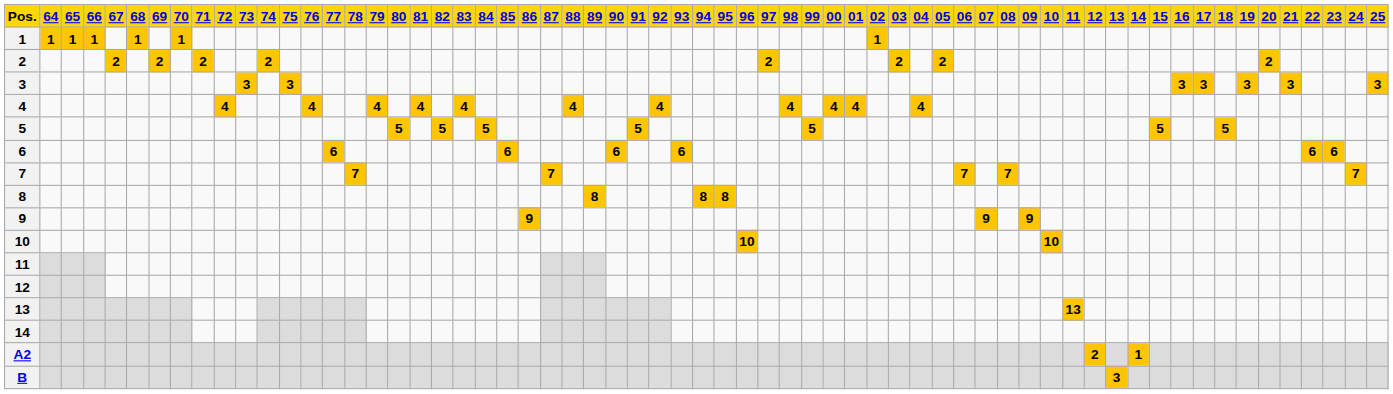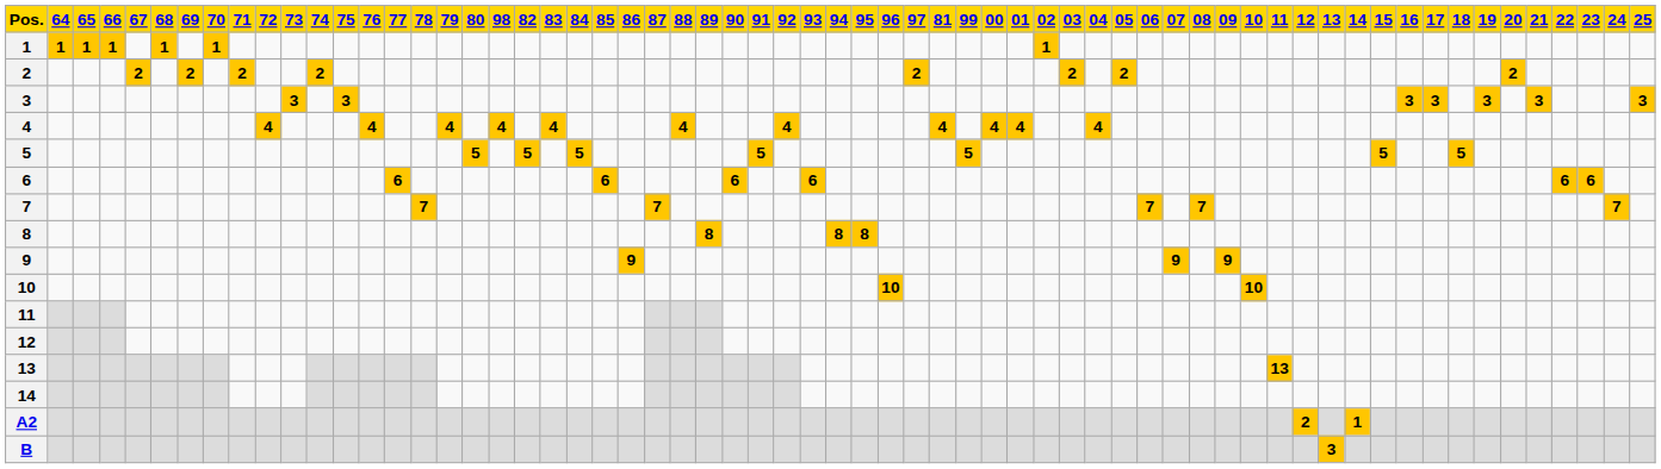 <table class="wikitable" style="text-align: center; font-size:80%">
 <tr>
 <th style="color:black; background:#FFD700;">Pos.</th>
 <th style="color:black; background:#FFD700;"><a href='#'>64</a></th>
 <th style="color:black; background:#FFD700;"><a href='#'>65</a></th>
 <th style="color:black; background:#FFD700;"><a href='#'>66</a></th>
 <th style="color:black; background:#FFD700;"><a href='#'>67</a></th>
 <th style="color:black; background:#FFD700;"><a href='#'>68</a></th>
 <th style="color:black; background:#FFD700;"><a href='#'>69</a></th>
 <th style="color:black; background:#FFD700;"><a href='#'>70</a></th>
 <th style="color:black; background:#FFD700;"><a href='#'>71</a></th>
 <th style="color:black; background:#FFD700;"><a href='#'>72</a></th>
 <th style="color:black; background:#FFD700;"><a href='#'>73</a></th>
 <th style="color:black; background:#FFD700;"><a href='#'>74</a></th>
 <th style="color:black; background:#FFD700;"><a href='#'>75</a></th>
 <th style="color:black; background:#FFD700;"><a href='#'>76</a></th>
 <th style="color:black; background:#FFD700;"><a href='#'>77</a></th>
 <th style="color:black; background:#FFD700;"><a href='#'>78</a></th>
 <th style="color:black; background:#FFD700;"><a href='#'>79</a></th>
 <th style="color:black; background:#FFD700;"><a href='#'>80</a></th>
-<th style="color:black; background:#FFD700;"><a href='#'>81</a></th>
+<th style="color:black; background:#FFD700;"><a href='#'>98</a></th>
 <th style="color:black; background:#FFD700;"><a href='#'>82</a></th>
 <th style="color:black; background:#FFD700;"><a href='#'>83</a></th>
 <th style="color:black; background:#FFD700;"><a href='#'>84</a></th>
 <th style="color:black; background:#FFD700;"><a href='#'>85</a></th>
 <th style="color:black; background:#FFD700;"><a href='#'>86</a></th>
 <th style="color:black; background:#FFD700;"><a href='#'>87</a></th>
 <th style="color:black; background:#FFD700;"><a href='#'>88</a></th>
 <th style="color:black; background:#FFD700;"><a href='#'>89</a></th>
 <th style="color:black; background:#FFD700;"><a href='#'>90</a></th>
 <th style="color:black; background:#FFD700;"><a href='#'>91</a></th>
 <th style="color:black; background:#FFD700;"><a href='#'>92</a></th>
 <th style="color:black; background:#FFD700;"><a href='#'>93</a></th>
 <th style="color:black; background:#FFD700;"><a href='#'>94</a></th>
 <th style="color:black; background:#FFD700;"><a href='#'>95</a></th>
 <th style="color:black; background:#FFD700;"><a href='#'>96</a></th>
 <th style="color:black; background:#FFD700;"><a href='#'>97</a></th>
-<th style="color:black; background:#FFD700;"><a href='#'>98</a></th>
+<th style="color:black; background:#FFD700;"><a href='#'>81</a></th>
 <th style="color:black; background:#FFD700;"><a href='#'>99</a></th>
 <th style="color:black; background:#FFD700;"><a href='#'>00</a></th>
 <th style="color:black; background:#FFD700;"><a href='#'>01</a></th>
 <th style="color:black; background:#FFD700;"><a href='#'>02</a></th>
 <th style="color:black; background:#FFD700;"><a href='#'>03</a></th>
 <th style="color:black; background:#FFD700;"><a href='#'>04</a></th>
 <th style="color:black; background:#FFD700;"><a href='#'>05</a></th>
 <th style="color:black; background:#FFD700;"><a href='#'>06</a></th>
 <th style="color:black; background:#FFD700;"><a href='#'>07</a></th>
 <th style="color:black; background:#FFD700;"><a href='#'>08</a></th>
 <th style="color:black; background:#FFD700;"><a href='#'>09</a></th>
 <th style="color:black; background:#FFD700;"><a href='#'>10</a></th>
 <th style="color:black; background:#FFD700;"><a href='#'>11</a></th>
 <th style="color:black; background:#FFD700;"><a href='#'>12</a></th>
 <th style="color:black; background:#FFD700;"><a href='#'>13</a></th>
 <th style="color:black; background:#FFD700;"><a href='#'>14</a></th>
 <th style="color:black; background:#FFD700;"><a href='#'>15</a></th>
 <th style="color:black; background:#FFD700;"><a href='#'>16</a></th>
 <th style="color:black; background:#FFD700;"><a href='#'>17</a></th>
 <th style="color:black; background:#FFD700;"><a href='#'>18</a></th>
 <th style="color:black; background:#FFD700;"><a href='#'>19</a></th>
 <th style="color:black; background:#FFD700;"><a href='#'>20</a></th>
 <th style="color:black; background:#FFD700;"><a href='#'>21</a></th>
 <th style="color:black; background:#FFD700;"><a href='#'>22</a></th>
 <th style="color:black; background:#FFD700;"><a href='#'>23</a></th>
 <th style="color:black; background:#FFD700;"><a href='#'>24</a></th>
 <th style="color:black; background:#FFD700;"><a href='#'>25</a></th>
 </tr>
 <tr>
 <th>1</th>
 <td style="background:#FFC600;"><strong>1</strong></td>
 <td style="background:#FFC600;"><strong>1</strong></td>
 <td style="background:#FFC600;"><strong>1</strong></td>
 <td></td>
 <td style="background:#FFC600;"><strong>1</strong></td>
 <td></td>
 <td style="background:#FFC600;"><strong>1</strong></td>
 <td></td>
 <td></td>
 <td></td>
 <td></td>
 <td></td>
 <td></td>
 <td></td>
 <td></td>
 <td></td>
 <td></td>
 <td></td>
 <td></td>
 <td></td>
 <td></td>
 <td></td>
 <td></td>
 <td></td>
 <td></td>
 <td></td>
 <td></td>
 <td></td>
 <td></td>
 <td></td>
 <td></td>
 <td></td>
 <td></td>
 <td></td>
 <td></td>
 <td></td>
 <td></td>
 <td></td>
 <td style="background:#FFC600;"><strong>1</strong></td>
 <td></td>
 <td></td>
 <td></td>
 <td></td>
 <td></td>
 <td></td>
 <td></td>
 <td></td>
 <td></td>
 <td></td>
 <td></td>
 <td></td>
 <td></td>
 <td></td>
 <td></td>
 <td></td>
 <td></td>
 <td></td>
 <td></td>
 <td></td>
 <td></td>
 <td></td>
 <td></td>
 </tr>
 <tr>
 <th>2</th>
 <td></td>
 <td></td>
 <td></td>
 <td style="background:#FFC600;"><strong>2</strong></td>
 <td></td>
 <td style="background:#FFC600;"><strong>2</strong></td>
 <td></td>
 <td style="background:#FFC600;"><strong>2</strong></td>
 <td></td>
 <td></td>
 <td style="background:#FFC600;"><strong>2</strong></td>
 <td></td>
 <td></td>
 <td></td>
 <td></td>
 <td></td>
 <td></td>
 <td></td>
 <td></td>
 <td></td>
 <td></td>
 <td></td>
 <td></td>
 <td></td>
 <td></td>
 <td></td>
 <td></td>
 <td></td>
 <td></td>
 <td></td>
 <td></td>
 <td></td>
 <td></td>
 <td style="background:#FFC600;"><strong>2</strong></td>
 <td></td>
 <td></td>
 <td></td>
 <td></td>
 <td></td>
 <td style="background:#FFC600;"><strong>2</strong></td>
 <td></td>
 <td style="background:#FFC600;"><strong>2</strong></td>
 <td></td>
 <td></td>
 <td></td>
 <td></td>
 <td></td>
 <td></td>
 <td></td>
 <td></td>
 <td></td>
 <td></td>
 <td></td>
 <td></td>
 <td></td>
 <td></td>
 <td style="background:#FFC600;"><strong>2</strong></td>
 <td></td>
 <td></td>
 <td></td>
 <td></td>
 <td></td>
 </tr>
 <tr>
 <th>3</th>
 <td></td>
 <td></td>
 <td></td>
 <td></td>
 <td></td>
 <td></td>
 <td></td>
 <td></td>
 <td></td>
 <td style="background:#FFC600;"><strong>3</strong></td>
 <td></td>
 <td style="background:#FFC600;"><strong>3</strong></td>
 <td></td>
 <td></td>
 <td></td>
 <td></td>
 <td></td>
 <td></td>
 <td></td>
 <td></td>
 <td></td>
 <td></td>
 <td></td>
 <td></td>
 <td></td>
 <td></td>
 <td></td>
 <td></td>
 <td></td>
 <td></td>
 <td></td>
 <td></td>
 <td></td>
 <td></td>
 <td></td>
 <td></td>
 <td></td>
 <td></td>
 <td></td>
 <td></td>
 <td></td>
 <td></td>
 <td></td>
 <td></td>
 <td></td>
 <td></td>
 <td></td>
 <td></td>
 <td></td>
 <td></td>
 <td></td>
 <td></td>
 <td style="background:#FFC600;"><strong>3</strong></td>
 <td style="background:#FFC600;"><strong>3</strong></td>
 <td></td>
 <td style="background:#FFC600;"><strong>3</strong></td>
 <td></td>
 <td style="background:#FFC600;"><strong>3</strong></td>
 <td></td>
 <td></td>
 <td></td>
 <td style="background:#FFC600;"><strong>3</strong></td>
 </tr>
 <tr>
 <th>4</th>
 <td></td>
 <td></td>
 <td></td>
 <td></td>
 <td></td>
 <td></td>
 <td></td>
 <td></td>
 <td style="background:#FFC600;"><strong>4</strong></td>
 <td></td>
 <td></td>
 <td></td>
 <td style="background:#FFC600;"><strong>4</strong></td>
 <td></td>
 <td></td>
 <td style="background:#FFC600;"><strong>4</strong></td>
 <td></td>
 <td style="background:#FFC600;"><strong>4</strong></td>
 <td></td>
 <td style="background:#FFC600;"><strong>4</strong></td>
 <td></td>
 <td></td>
 <td></td>
 <td></td>
 <td style="background:#FFC600;"><strong>4</strong></td>
 <td></td>
 <td></td>
 <td></td>
 <td style="background:#FFC600;"><strong>4</strong></td>
 <td></td>
 <td></td>
 <td></td>
 <td></td>
 <td></td>
 <td style="background:#FFC600;"><strong>4</strong></td>
 <td></td>
 <td style="background:#FFC600;"><strong>4</strong></td>
 <td style="background:#FFC600;"><strong>4</strong></td>
 <td></td>
 <td></td>
 <td style="background:#FFC600;"><strong>4</strong></td>
 <td></td>
 <td></td>
 <td></td>
 <td></td>
 <td></td>
 <td></td>
 <td></td>
 <td></td>
 <td></td>
 <td></td>
 <td></td>
 <td></td>
 <td></td>
 <td></td>
 <td></td>
 <td></td>
 <td></td>
 <td></td>
 <td></td>
 <td></td>
 <td></td>
 </tr>
 <tr>
 <th>5</th>
 <td></td>
 <td></td>
 <td></td>
 <td></td>
 <td></td>
 <td></td>
 <td></td>
 <td></td>
 <td></td>
 <td></td>
 <td></td>
 <td></td>
 <td></td>
 <td></td>
 <td></td>
 <td></td>
 <td style="background:#FFC600;"><strong>5</strong></td>
 <td></td>
 <td style="background:#FFC600;"><strong>5</strong></td>
 <td></td>
 <td style="background:#FFC600;"><strong>5</strong></td>
 <td></td>
 <td></td>
 <td></td>
 <td></td>
 <td></td>
 <td></td>
 <td style="background:#FFC600;"><strong>5</strong></td>
 <td></td>
 <td></td>
 <td></td>
 <td></td>
 <td></td>
 <td></td>
 <td></td>
 <td style="background:#FFC600;"><strong>5</strong></td>
 <td></td>
 <td></td>
 <td></td>
 <td></td>
 <td></td>
 <td></td>
 <td></td>
 <td></td>
 <td></td>
 <td></td>
 <td></td>
 <td></td>
 <td></td>
 <td></td>
 <td></td>
 <td style="background:#FFC600;"><strong>5</strong></td>
 <td></td>
 <td></td>
 <td style="background:#FFC600;"><strong>5</strong></td>
 <td></td>
 <td></td>
 <td></td>
 <td></td>
 <td></td>
 <td></td>
 <td></td>
 </tr>
 <tr>
 <th>6</th>
 <td></td>
 <td></td>
 <td></td>
 <td></td>
 <td></td>
 <td></td>
 <td></td>
 <td></td>
 <td></td>
 <td></td>
 <td></td>
 <td></td>
 <td></td>
 <td style="background:#FFC600;"><strong>6</strong></td>
 <td></td>
 <td></td>
 <td></td>
 <td></td>
 <td></td>
 <td></td>
 <td></td>
 <td style="background:#FFC600;"><strong>6</strong></td>
 <td></td>
 <td></td>
 <td></td>
 <td></td>
 <td style="background:#FFC600;"><strong>6</strong></td>
 <td></td>
 <td></td>
 <td style="background:#FFC600;"><strong>6</strong></td>
 <td></td>
 <td></td>
 <td></td>
 <td></td>
 <td></td>
 <td></td>
 <td></td>
 <td></td>
 <td></td>
 <td></td>
 <td></td>
 <td></td>
 <td></td>
 <td></td>
 <td></td>
 <td></td>
 <td></td>
 <td></td>
 <td></td>
 <td></td>
 <td></td>
 <td></td>
 <td></td>
 <td></td>
 <td></td>
 <td></td>
 <td></td>
 <td></td>
 <td style="background:#FFC600;"><strong>6</strong></td>
 <td style="background:#FFC600;"><strong>6</strong></td>
 <td></td>
 <td></td>
 </tr>
 <tr>
 <th>7</th>
 <td></td>
 <td></td>
 <td></td>
 <td></td>
 <td></td>
 <td></td>
 <td></td>
 <td></td>
 <td></td>
 <td></td>
 <td></td>
 <td></td>
 <td></td>
 <td></td>
 <td style="background:#FFC600;"><strong>7</strong></td>
 <td></td>
 <td></td>
 <td></td>
 <td></td>
 <td></td>
 <td></td>
 <td></td>
 <td></td>
 <td style="background:#FFC600;"><strong>7</strong></td>
 <td></td>
 <td></td>
 <td></td>
 <td></td>
 <td></td>
 <td></td>
 <td></td>
 <td></td>
 <td></td>
 <td></td>
 <td></td>
 <td></td>
 <td></td>
 <td></td>
 <td></td>
 <td></td>
 <td></td>
 <td></td>
 <td style="background:#FFC600;"><strong>7</strong></td>
 <td></td>
 <td style="background:#FFC600;"><strong>7</strong></td>
 <td></td>
 <td></td>
 <td></td>
 <td></td>
 <td></td>
 <td></td>
 <td></td>
 <td></td>
 <td></td>
 <td></td>
 <td></td>
 <td></td>
 <td></td>
 <td></td>
 <td></td>
 <td style="background:#FFC600;"><strong>7</strong></td>
 <td></td>
 </tr>
 <tr>
 <th>8</th>
 <td></td>
 <td></td>
 <td></td>
 <td></td>
 <td></td>
 <td></td>
 <td></td>
 <td></td>
 <td></td>
 <td></td>
 <td></td>
 <td></td>
 <td></td>
 <td></td>
 <td></td>
 <td></td>
 <td></td>
 <td></td>
 <td></td>
 <td></td>
 <td></td>
 <td></td>
 <td></td>
 <td></td>
 <td></td>
 <td style="background:#FFC600;"><strong>8</strong></td>
 <td></td>
 <td></td>
 <td></td>
 <td></td>
 <td style="background:#FFC600;"><strong>8</strong></td>
 <td style="background:#FFC600;"><strong>8</strong></td>
 <td></td>
 <td></td>
 <td></td>
 <td></td>
 <td></td>
 <td></td>
 <td></td>
 <td></td>
 <td></td>
 <td></td>
 <td></td>
 <td></td>
 <td></td>
 <td></td>
 <td></td>
 <td></td>
 <td></td>
 <td></td>
 <td></td>
 <td></td>
 <td></td>
 <td></td>
 <td></td>
 <td></td>
 <td></td>
 <td></td>
 <td></td>
 <td></td>
 <td></td>
 <td></td>
 </tr>
 <tr>
 <th>9</th>
 <td></td>
 <td></td>
 <td></td>
 <td></td>
 <td></td>
 <td></td>
 <td></td>
 <td></td>
 <td></td>
 <td></td>
 <td></td>
 <td></td>
 <td></td>
 <td></td>
 <td></td>
 <td></td>
 <td></td>
 <td></td>
 <td></td>
 <td></td>
 <td></td>
 <td></td>
 <td style="background:#FFC600;"><strong>9</strong></td>
 <td></td>
 <td></td>
 <td></td>
 <td></td>
 <td></td>
 <td></td>
 <td></td>
 <td></td>
 <td></td>
 <td></td>
 <td></td>
 <td></td>
 <td></td>
 <td></td>
 <td></td>
 <td></td>
 <td></td>
 <td></td>
 <td></td>
 <td></td>
 <td style="background:#FFC600;"><strong>9</strong></td>
 <td></td>
 <td style="background:#FFC600;"><strong>9</strong></td>
 <td></td>
 <td></td>
 <td></td>
 <td></td>
 <td></td>
 <td></td>
 <td></td>
 <td></td>
 <td></td>
 <td></td>
 <td></td>
 <td></td>
 <td></td>
 <td></td>
 <td></td>
 <td></td>
 </tr>
 <tr>
 <th>10</th>
 <td></td>
 <td></td>
 <td></td>
 <td></td>
 <td></td>
 <td></td>
 <td></td>
 <td></td>
 <td></td>
 <td></td>
 <td></td>
 <td></td>
 <td></td>
 <td></td>
 <td></td>
 <td></td>
 <td></td>
 <td></td>
 <td></td>
 <td></td>
 <td></td>
 <td></td>
 <td></td>
 <td></td>
 <td></td>
 <td></td>
 <td></td>
 <td></td>
 <td></td>
 <td></td>
 <td></td>
 <td></td>
 <td style="background:#FFC600;"><strong>10</strong></td>
 <td></td>
 <td></td>
 <td></td>
 <td></td>
 <td></td>
 <td></td>
 <td></td>
 <td></td>
 <td></td>
 <td></td>
 <td></td>
 <td></td>
 <td></td>
 <td style="background:#FFC600;"><strong>10</strong></td>
 <td></td>
 <td></td>
 <td></td>
 <td></td>
 <td></td>
 <td></td>
 <td></td>
 <td></td>
 <td></td>
 <td></td>
 <td></td>
 <td></td>
 <td></td>
 <td></td>
 <td></td>
 </tr>
 <tr>
 <th>11</th>
 <td style="background:#dcdcdc"></td>
 <td style="background:#dcdcdc"></td>
 <td style="background:#dcdcdc"></td>
 <td></td>
 <td></td>
 <td></td>
 <td></td>
 <td></td>
 <td></td>
 <td></td>
 <td></td>
 <td></td>
 <td></td>
 <td></td>
 <td></td>
 <td></td>
 <td></td>
 <td></td>
 <td></td>
 <td></td>
 <td></td>
 <td></td>
 <td></td>
 <td style="background:#dcdcdc"></td>
 <td style="background:#dcdcdc"></td>
 <td style="background:#dcdcdc"></td>
 <td></td>
 <td></td>
 <td></td>
 <td></td>
 <td></td>
 <td></td>
 <td></td>
 <td></td>
 <td></td>
 <td></td>
 <td></td>
 <td></td>
 <td></td>
 <td></td>
 <td></td>
 <td></td>
 <td></td>
 <td></td>
 <td></td>
 <td></td>
 <td></td>
 <td></td>
 <td></td>
 <td></td>
 <td></td>
 <td></td>
 <td></td>
 <td></td>
 <td></td>
 <td></td>
 <td></td>
 <td></td>
 <td></td>
 <td></td>
 <td></td>
 <td></td>
 </tr>
 <tr>
 <th>12</th>
 <td style="background:#dcdcdc"></td>
 <td style="background:#dcdcdc"></td>
 <td style="background:#dcdcdc"></td>
 <td></td>
 <td></td>
 <td></td>
 <td></td>
 <td></td>
 <td></td>
 <td></td>
 <td></td>
 <td></td>
 <td></td>
 <td></td>
 <td></td>
 <td></td>
 <td></td>
 <td></td>
 <td></td>
 <td></td>
 <td></td>
 <td></td>
 <td></td>
 <td style="background:#dcdcdc"></td>
 <td style="background:#dcdcdc"></td>
 <td style="background:#dcdcdc"></td>
 <td></td>
 <td></td>
 <td></td>
 <td></td>
 <td></td>
 <td></td>
 <td></td>
 <td></td>
 <td></td>
 <td></td>
 <td></td>
 <td></td>
 <td></td>
 <td></td>
 <td></td>
 <td></td>
 <td></td>
 <td></td>
 <td></td>
 <td></td>
 <td></td>
 <td></td>
 <td></td>
 <td></td>
 <td></td>
 <td></td>
 <td></td>
 <td></td>
 <td></td>
 <td></td>
 <td></td>
 <td></td>
 <td></td>
 <td></td>
 <td></td>
 <td></td>
 </tr>
 <tr>
 <th>13</th>
 <td style="background:#dcdcdc"></td>
 <td style="background:#dcdcdc"></td>
 <td style="background:#dcdcdc"></td>
 <td style="background:#dcdcdc"></td>
 <td style="background:#dcdcdc"></td>
 <td style="background:#dcdcdc"></td>
 <td style="background:#dcdcdc"></td>
 <td></td>
 <td></td>
 <td></td>
 <td style="background:#dcdcdc"></td>
 <td style="background:#dcdcdc"></td>
 <td style="background:#dcdcdc"></td>
 <td style="background:#dcdcdc"></td>
 <td style="background:#dcdcdc"></td>
 <td></td>
 <td></td>
 <td></td>
 <td></td>
 <td></td>
 <td></td>
 <td></td>
 <td></td>
 <td style="background:#dcdcdc"></td>
 <td style="background:#dcdcdc"></td>
 <td style="background:#dcdcdc"></td>
 <td style="background:#dcdcdc"></td>
 <td style="background:#dcdcdc"></td>
 <td style="background:#dcdcdc"></td>
 <td></td>
 <td></td>
 <td></td>
 <td></td>
 <td></td>
 <td></td>
 <td></td>
 <td></td>
 <td></td>
 <td></td>
 <td></td>
 <td></td>
 <td></td>
 <td></td>
 <td></td>
 <td></td>
 <td></td>
 <td></td>
 <td style="background:#FFC600;"><strong>13</strong></td>
 <td></td>
 <td></td>
 <td></td>
 <td></td>
 <td></td>
 <td></td>
 <td></td>
 <td></td>
 <td></td>
 <td></td>
 <td></td>
 <td></td>
 <td></td>
 <td></td>
 </tr>
 <tr>
 <th>14</th>
 <td style="background:#dcdcdc"></td>
 <td style="background:#dcdcdc"></td>
 <td style="background:#dcdcdc"></td>
 <td style="background:#dcdcdc"></td>
 <td style="background:#dcdcdc"></td>
 <td style="background:#dcdcdc"></td>
 <td style="background:#dcdcdc"></td>
 <td></td>
 <td></td>
 <td></td>
 <td style="background:#dcdcdc"></td>
 <td style="background:#dcdcdc"></td>
 <td style="background:#dcdcdc"></td>
 <td style="background:#dcdcdc"></td>
 <td style="background:#dcdcdc"></td>
 <td></td>
 <td></td>
 <td></td>
 <td></td>
 <td></td>
 <td></td>
 <td></td>
 <td></td>
 <td style="background:#dcdcdc"></td>
 <td style="background:#dcdcdc"></td>
 <td style="background:#dcdcdc"></td>
 <td style="background:#dcdcdc"></td>
 <td style="background:#dcdcdc"></td>
 <td style="background:#dcdcdc"></td>
 <td></td>
 <td></td>
 <td></td>
 <td></td>
 <td></td>
 <td></td>
 <td></td>
 <td></td>
 <td></td>
 <td></td>
 <td></td>
 <td></td>
 <td></td>
 <td></td>
 <td></td>
 <td></td>
 <td></td>
 <td></td>
 <td></td>
 <td></td>
 <td></td>
 <td></td>
 <td></td>
 <td></td>
 <td></td>
 <td></td>
 <td></td>
 <td></td>
 <td></td>
 <td></td>
 <td></td>
 <td></td>
 <td></td>
 </tr>
 <tr>
 <th><a href='#'>A2</a></th>
 <td style="background:#dcdcdc"></td>
 <td style="background:#dcdcdc"></td>
 <td style="background:#dcdcdc"></td>
 <td style="background:#dcdcdc"></td>
 <td style="background:#dcdcdc"></td>
 <td style="background:#dcdcdc"></td>
 <td style="background:#dcdcdc"></td>
 <td style="background:#dcdcdc"></td>
 <td style="background:#dcdcdc"></td>
 <td style="background:#dcdcdc"></td>
 <td style="background:#dcdcdc"></td>
 <td style="background:#dcdcdc"></td>
 <td style="background:#dcdcdc"></td>
 <td style="background:#dcdcdc"></td>
 <td style="background:#dcdcdc"></td>
 <td style="background:#dcdcdc"></td>
 <td style="background:#dcdcdc"></td>
 <td style="background:#dcdcdc"></td>
 <td style="background:#dcdcdc"></td>
 <td style="background:#dcdcdc"></td>
 <td style="background:#dcdcdc"></td>
 <td style="background:#dcdcdc"></td>
 <td style="background:#dcdcdc"></td>
 <td style="background:#dcdcdc"></td>
 <td style="background:#dcdcdc"></td>
 <td style="background:#dcdcdc"></td>
 <td style="background:#dcdcdc"></td>
 <td style="background:#dcdcdc"></td>
 <td style="background:#dcdcdc"></td>
 <td style="background:#dcdcdc"></td>
 <td style="background:#dcdcdc"></td>
 <td style="background:#dcdcdc"></td>
 <td style="background:#dcdcdc"></td>
 <td style="background:#dcdcdc"></td>
 <td style="background:#dcdcdc"></td>
 <td style="background:#dcdcdc"></td>
 <td style="background:#dcdcdc"></td>
 <td style="background:#dcdcdc"></td>
 <td style="background:#dcdcdc"></td>
 <td style="background:#dcdcdc"></td>
 <td style="background:#dcdcdc"></td>
 <td style="background:#dcdcdc"></td>
 <td style="background:#dcdcdc"></td>
 <td style="background:#dcdcdc"></td>
 <td style="background:#dcdcdc"></td>
 <td style="background:#dcdcdc"></td>
 <td style="background:#dcdcdc"></td>
 <td style="background:#dcdcdc"></td>
 <td style="background:#FFC600;"><strong>2</strong></td>
 <td style="background:#dcdcdc"></td>
 <td style="background:#FFC600;"><strong>1</strong></td>
 <td style="background:#dcdcdc"></td>
 <td style="background:#dcdcdc"></td>
 <td style="background:#dcdcdc"></td>
 <td style="background:#dcdcdc"></td>
 <td style="background:#dcdcdc"></td>
 <td style="background:#dcdcdc"></td>
 <td style="background:#dcdcdc"></td>
 <td style="background:#dcdcdc"></td>
 <td style="background:#dcdcdc"></td>
 <td style="background:#dcdcdc"></td>
 <td style="background:#dcdcdc"></td>
 </tr>
 <tr>
 <th><a href='#'>Β</a></th>
 <td style="background:#dcdcdc"></td>
 <td style="background:#dcdcdc"></td>
 <td style="background:#dcdcdc"></td>
 <td style="background:#dcdcdc"></td>
 <td style="background:#dcdcdc"></td>
 <td style="background:#dcdcdc"></td>
 <td style="background:#dcdcdc"></td>
 <td style="background:#dcdcdc"></td>
 <td style="background:#dcdcdc"></td>
 <td style="background:#dcdcdc"></td>
 <td style="background:#dcdcdc"></td>
 <td style="background:#dcdcdc"></td>
 <td style="background:#dcdcdc"></td>
 <td style="background:#dcdcdc"></td>
 <td style="background:#dcdcdc"></td>
 <td style="background:#dcdcdc"></td>
 <td style="background:#dcdcdc"></td>
 <td style="background:#dcdcdc"></td>
 <td style="background:#dcdcdc"></td>
 <td style="background:#dcdcdc"></td>
 <td style="background:#dcdcdc"></td>
 <td style="background:#dcdcdc"></td>
 <td style="background:#dcdcdc"></td>
 <td style="background:#dcdcdc"></td>
 <td style="background:#dcdcdc"></td>
 <td style="background:#dcdcdc"></td>
 <td style="background:#dcdcdc"></td>
 <td style="background:#dcdcdc"></td>
 <td style="background:#dcdcdc"></td>
 <td style="background:#dcdcdc"></td>
 <td style="background:#dcdcdc"></td>
 <td style="background:#dcdcdc"></td>
 <td style="background:#dcdcdc"></td>
 <td style="background:#dcdcdc"></td>
 <td style="background:#dcdcdc"></td>
 <td style="background:#dcdcdc"></td>
 <td style="background:#dcdcdc"></td>
 <td style="background:#dcdcdc"></td>
 <td style="background:#dcdcdc"></td>
 <td style="background:#dcdcdc"></td>
 <td style="background:#dcdcdc"></td>
 <td style="background:#dcdcdc"></td>
 <td style="background:#dcdcdc"></td>
 <td style="background:#dcdcdc"></td>
 <td style="background:#dcdcdc"></td>
 <td style="background:#dcdcdc"></td>
 <td style="background:#dcdcdc"></td>
 <td style="background:#dcdcdc"></td>
 <td style="background:#dcdcdc"></td>
 <td style="background:#FFC600;"><strong>3</strong></td>
 <td style="background:#dcdcdc"></td>
 <td style="background:#dcdcdc"></td>
 <td style="background:#dcdcdc"></td>
 <td style="background:#dcdcdc"></td>
 <td style="background:#dcdcdc"></td>
 <td style="background:#dcdcdc"></td>
 <td style="background:#dcdcdc"></td>
 <td style="background:#dcdcdc"></td>
 <td style="background:#dcdcdc"></td>
 <td style="background:#dcdcdc"></td>
 <td style="background:#dcdcdc"></td>
 <td style="background:#dcdcdc"></td>
 </tr>
 </table>
